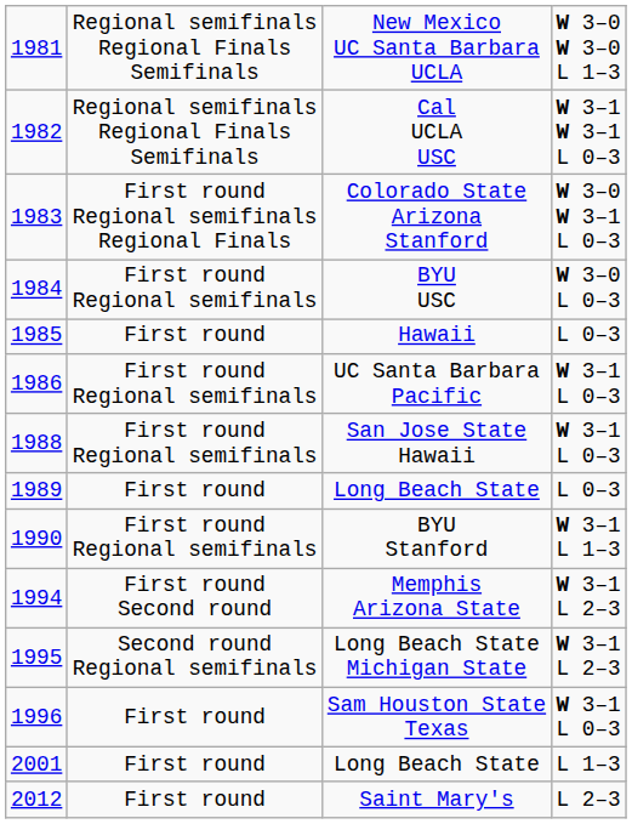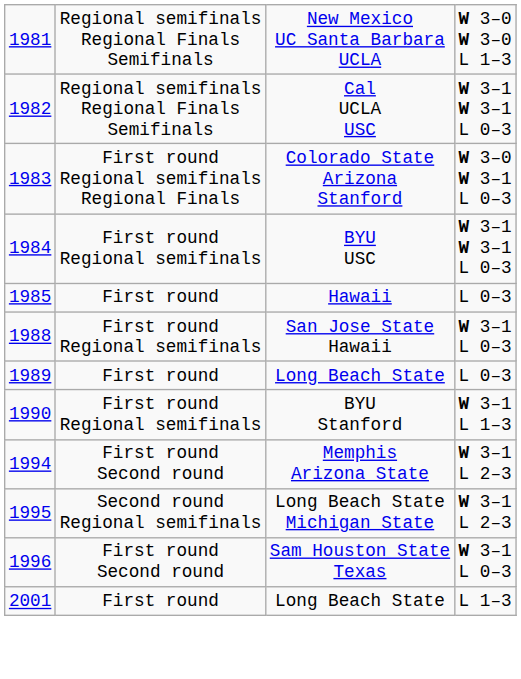 <table class="wikitable sortable" style="text-align: center;">
 <tr>
 <td><a href='#'>1981</a></td>
 <td>Regional semifinals<br>Regional Finals<br>Semifinals</td>
 <td><a href='#'>New Mexico</a><br><a href='#'>UC Santa Barbara</a><br><a href='#'>UCLA</a></td>
 <td><strong>W</strong> 3–0<br><strong>W</strong> 3–0<br>L 1–3</td>
 </tr>
 <tr>
 <td><a href='#'>1982</a></td>
 <td>Regional semifinals<br>Regional Finals<br>Semifinals</td>
 <td><a href='#'>Cal</a><br>UCLA<br><a href='#'>USC</a></td>
 <td><strong>W</strong> 3–1<br><strong>W</strong> 3–1<br>L 0–3</td>
 </tr>
 <tr>
 <td><a href='#'>1983</a></td>
 <td>First round<br>Regional semifinals<br>Regional Finals</td>
 <td><a href='#'>Colorado State</a><br><a href='#'>Arizona</a><br><a href='#'>Stanford</a></td>
 <td><strong>W</strong> 3–0<br><strong>W</strong> 3–1<br>L 0–3</td>
 </tr>
 <tr>
 <td><a href='#'>1984</a></td>
 <td>First round<br>Regional semifinals</td>
 <td><a href='#'>BYU</a><br>USC</td>
-<td><strong>W</strong> 3–0<br>L 0–3</td>
+<td><strong>W</strong> 3–1<br><strong>W</strong> 3–1<br>L 0–3</td>
 </tr>
 <tr>
 <td><a href='#'>1985</a></td>
 <td>First round</td>
 <td><a href='#'>Hawaii</a></td>
 <td>L 0–3</td>
-</tr>
-<tr>
-<td><a href='#'>1986</a></td>
-<td>First round<br>Regional semifinals</td>
-<td>UC Santa Barbara<br><a href='#'>Pacific</a></td>
-<td><strong>W</strong> 3–1<br>L 0–3</td>
 </tr>
 <tr>
 <td><a href='#'>1988</a></td>
 <td>First round<br>Regional semifinals</td>
 <td><a href='#'>San Jose State</a><br>Hawaii</td>
 <td><strong>W</strong> 3–1<br>L 0–3</td>
 </tr>
 <tr>
 <td><a href='#'>1989</a></td>
 <td>First round</td>
 <td><a href='#'>Long Beach State</a></td>
 <td>L 0–3</td>
 </tr>
 <tr>
 <td><a href='#'>1990</a></td>
 <td>First round<br>Regional semifinals</td>
 <td>BYU<br>Stanford</td>
 <td><strong>W</strong> 3–1<br>L 1–3</td>
 </tr>
 <tr>
 <td><a href='#'>1994</a></td>
 <td>First round<br>Second round</td>
 <td><a href='#'>Memphis</a><br><a href='#'>Arizona State</a></td>
 <td><strong>W</strong> 3–1<br>L 2–3</td>
 </tr>
 <tr>
 <td><a href='#'>1995</a></td>
 <td>Second round<br>Regional semifinals</td>
 <td>Long Beach State<br><a href='#'>Michigan State</a></td>
 <td><strong>W</strong> 3–1<br>L 2–3</td>
 </tr>
 <tr>
 <td><a href='#'>1996</a></td>
-<td>First round</td>
+<td>First round<br>Second round</td>
 <td><a href='#'>Sam Houston State</a><br><a href='#'>Texas</a></td>
 <td><strong>W</strong> 3–1<br>L 0–3</td>
 </tr>
 <tr>
 <td><a href='#'>2001</a></td>
 <td>First round</td>
 <td>Long Beach State</td>
 <td>L 1–3</td>
 </tr>
-<tr>
-<td><a href='#'>2012</a></td>
-<td>First round</td>
-<td><a href='#'>Saint Mary's</a></td>
-<td>L 2–3</td>
-</tr>
 </table>
